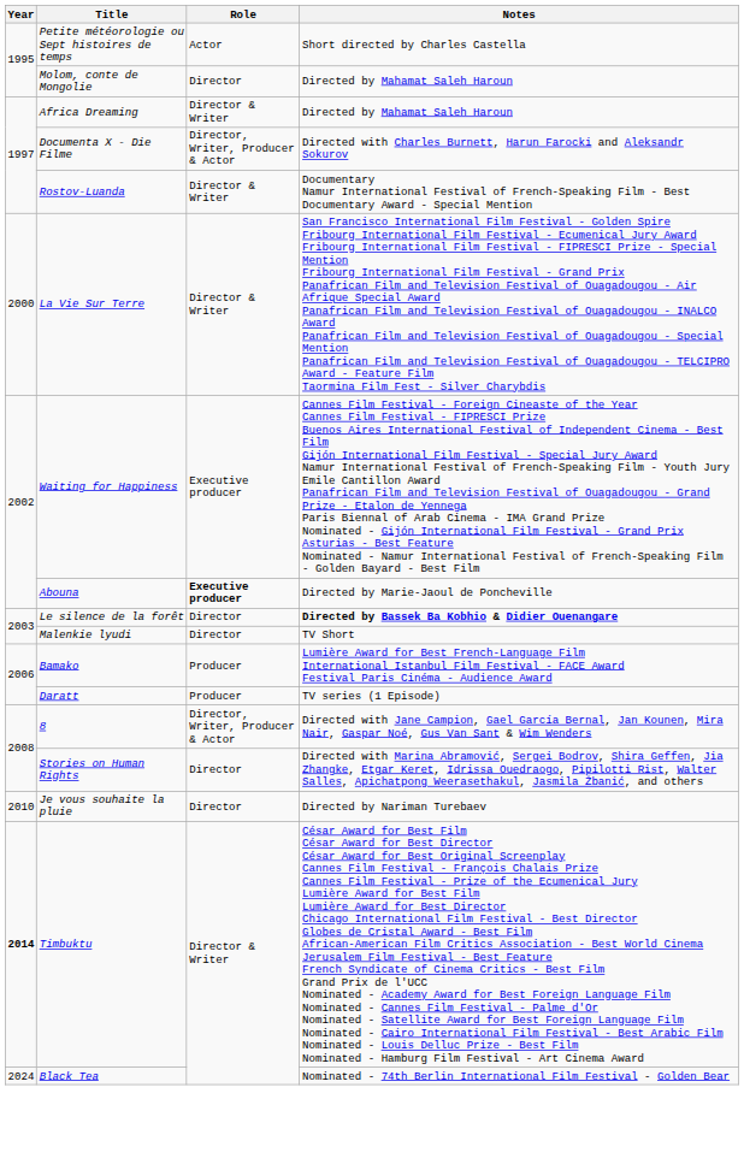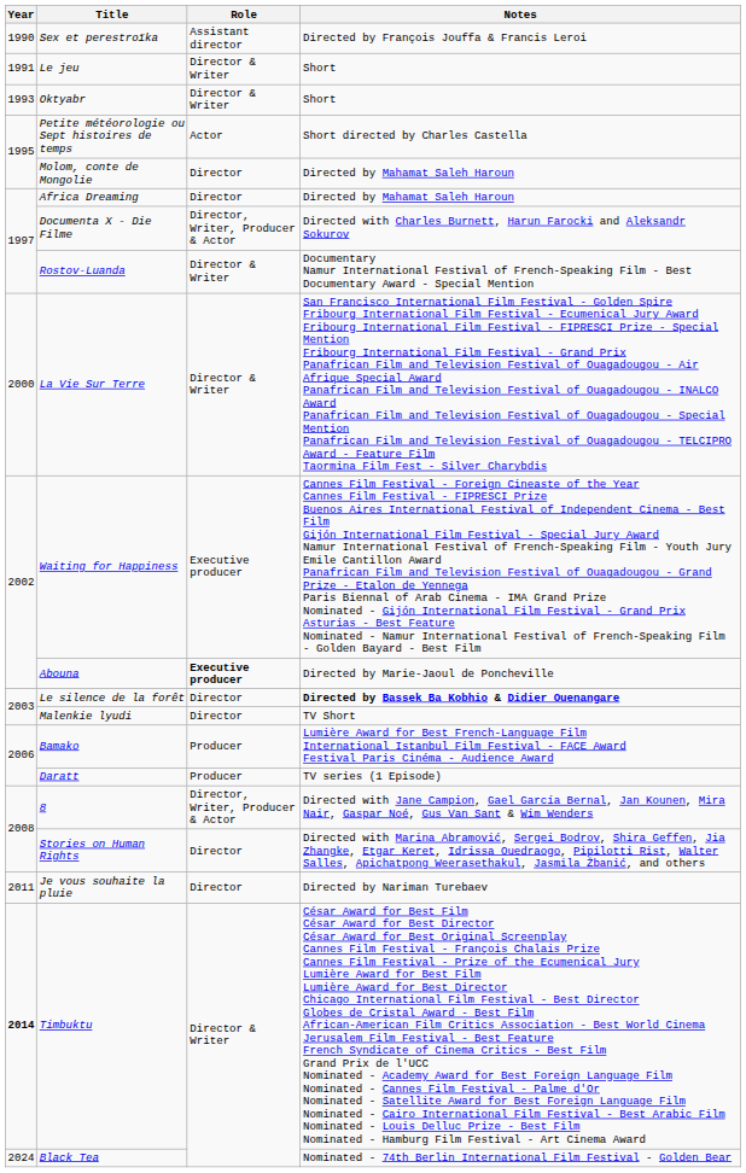 <table class="wikitable sortable">
 <tr>
 <th>Year</th>
 <th>Title</th>
 <th>Role</th>
 <th class="unsortable">Notes</th>
+</tr>
+<tr>
+<td>1990</td>
+<td><em>Sex et perestroïka</em></td>
+<td>Assistant director</td>
+<td>Directed by François Jouffa & Francis Leroi</td>
+</tr>
+<tr>
+<td>1991</td>
+<td><em>Le jeu</em></td>
+<td>Director & Writer</td>
+<td>Short</td>
+</tr>
+<tr>
+<td>1993</td>
+<td><em>Oktyabr</em></td>
+<td>Director & Writer</td>
+<td>Short</td>
 </tr>
 <tr>
 <td rowspan=2>1995</td>
 <td><em>Petite météorologie ou Sept histoires de temps</em></td>
 <td>Actor</td>
 <td>Short directed by Charles Castella</td>
 </tr>
 <tr>
 <td><em>Molom, conte de Mongolie</em></td>
 <td>Director</td>
 <td>Directed by <a href='#'>Mahamat Saleh Haroun</a></td>
 </tr>
 <tr>
 <td rowspan=3>1997</td>
 <td><em>Africa Dreaming</em></td>
-<td>Director & Writer</td>
+<td>Director</td>
 <td>Directed by <a href='#'>Mahamat Saleh Haroun</a></td>
 </tr>
 <tr>
 <td><em>Documenta X - Die Filme</em></td>
 <td>Director, Writer, Producer & Actor</td>
 <td>Directed with <a href='#'>Charles Burnett</a>, <a href='#'>Harun Farocki</a> and <a href='#'>Aleksandr Sokurov</a></td>
 </tr>
 <tr>
 <td><em><a href='#'>Rostov-Luanda</a></em></td>
 <td>Director & Writer</td>
 <td>Documentary<br>Namur International Festival of French-Speaking Film - Best Documentary Award - Special Mention</td>
 </tr>
 <tr>
 <td>2000</td>
 <td><em><a href='#'>La Vie Sur Terre</a></em></td>
 <td>Director & Writer</td>
 <td><a href='#'>San Francisco International Film Festival - Golden Spire</a><br><a href='#'>Fribourg International Film Festival - Ecumenical Jury Award</a><br><a href='#'>Fribourg International Film Festival - FIPRESCI Prize - Special Mention</a><br><a href='#'>Fribourg International Film Festival - Grand Prix</a><br><a href='#'>Panafrican Film and Television Festival of Ouagadougou - Air Afrique Special Award</a><br><a href='#'>Panafrican Film and Television Festival of Ouagadougou - INALCO Award</a><br><a href='#'>Panafrican Film and Television Festival of Ouagadougou - Special Mention</a><br><a href='#'>Panafrican Film and Television Festival of Ouagadougou - TELCIPRO Award - Feature Film</a><br><a href='#'>Taormina Film Fest - Silver Charybdis</a></td>
 </tr>
 <tr>
 <td rowspan=2>2002</td>
 <td><em><a href='#'>Waiting for Happiness</a></em></td>
 <td>Executive producer</td>
 <td><a href='#'>Cannes Film Festival - Foreign Cineaste of the Year</a><br><a href='#'>Cannes Film Festival - FIPRESCI Prize</a><br><a href='#'>Buenos Aires International Festival of Independent Cinema - Best Film</a><br><a href='#'>Gijón International Film Festival - Special Jury Award</a><br>Namur International Festival of French-Speaking Film - Youth Jury Emile Cantillon Award<br><a href='#'>Panafrican Film and Television Festival of Ouagadougou - Grand Prize - Etalon de Yennega</a><br>Paris Biennal of Arab Cinema - IMA Grand Prize<br>Nominated - <a href='#'>Gijón International Film Festival - Grand Prix Asturias - Best Feature</a><br>Nominated - Namur International Festival of French-Speaking Film - Golden Bayard - Best Film</td>
 </tr>
 <tr>
 <td><em><a href='#'>Abouna</a></em></td>
 <td><strong>Executive producer</strong></td>
 <td>Directed by Marie-Jaoul de Poncheville</td>
 </tr>
 <tr>
 <td rowspan=2>2003</td>
 <td><em>Le silence de la forêt</em></td>
 <td>Director</td>
 <td><strong>Directed by <a href='#'>Bassek Ba Kobhio</a> & <a href='#'>Didier Ouenangare</a></strong></td>
 </tr>
 <tr>
 <td><em>Malenkie lyudi</em></td>
 <td>Director</td>
 <td>TV Short</td>
 </tr>
 <tr>
 <td rowspan=2>2006</td>
 <td><em><a href='#'>Bamako</a></em></td>
 <td>Producer</td>
 <td><a href='#'>Lumière Award for Best French-Language Film</a><br><a href='#'>International Istanbul Film Festival - FACE Award</a><br><a href='#'>Festival Paris Cinéma - Audience Award</a></td>
 </tr>
 <tr>
 <td><em><a href='#'>Daratt</a></em></td>
 <td>Producer</td>
 <td>TV series (1 Episode)</td>
 </tr>
 <tr>
 <td rowspan=2>2008</td>
 <td><em><a href='#'>8</a></em></td>
 <td>Director, Writer, Producer & Actor</td>
 <td>Directed with <a href='#'>Jane Campion</a>, <a href='#'>Gael García Bernal</a>, <a href='#'>Jan Kounen</a>, <a href='#'>Mira Nair</a>, <a href='#'>Gaspar Noé</a>, <a href='#'>Gus Van Sant</a> & <a href='#'>Wim Wenders</a></td>
 </tr>
 <tr>
 <td><em><a href='#'>Stories on Human Rights</a></em></td>
 <td>Director</td>
 <td>Directed with <a href='#'>Marina Abramović</a>, <a href='#'>Sergei Bodrov</a>, <a href='#'>Shira Geffen</a>, <a href='#'>Jia Zhangke</a>, <a href='#'>Etgar Keret</a>, <a href='#'>Idrissa Ouedraogo</a>, <a href='#'>Pipilotti Rist</a>, <a href='#'>Walter Salles</a>, <a href='#'>Apichatpong Weerasethakul</a>, <a href='#'>Jasmila Žbanić</a>, and others</td>
 </tr>
 <tr>
-<td>2010</td>
+<td>2011</td>
 <td><em>Je vous souhaite la pluie</em></td>
 <td>Director</td>
 <td>Directed by Nariman Turebaev</td>
 </tr>
 <tr>
 <td><strong>2014</strong></td>
 <td><em><a href='#'>Timbuktu</a></em></td>
 <td rowspan="2">Director & Writer</td>
 <td><a href='#'>César Award for Best Film</a><br><a href='#'>César Award for Best Director</a><br><a href='#'>César Award for Best Original Screenplay</a><br><a href='#'>Cannes Film Festival - François Chalais Prize</a><br><a href='#'>Cannes Film Festival - Prize of the Ecumenical Jury</a><br><a href='#'>Lumière Award for Best Film</a><br><a href='#'>Lumière Award for Best Director</a><br><a href='#'>Chicago International Film Festival - Best Director</a><br><a href='#'>Globes de Cristal Award - Best Film</a><br><a href='#'>African-American Film Critics Association - Best World Cinema</a><br><a href='#'>Jerusalem Film Festival - Best Feature</a><br><a href='#'>French Syndicate of Cinema Critics - Best Film</a><br>Grand Prix de l'UCC<br>Nominated - <a href='#'>Academy Award for Best Foreign Language Film</a><br>Nominated - <a href='#'>Cannes Film Festival - Palme d'Or</a><br>Nominated - <a href='#'>Satellite Award for Best Foreign Language Film</a><br>Nominated - <a href='#'>Cairo International Film Festival - Best Arabic Film</a><br>Nominated - <a href='#'>Louis Delluc Prize - Best Film</a><br>Nominated - Hamburg Film Festival - Art Cinema Award</td>
 </tr>
 <tr>
 <td>2024</td>
 <td><em><a href='#'>Black Tea</a></em></td>
 <td>Nominated - <a href='#'>74th Berlin International Film Festival</a> - <a href='#'>Golden Bear</a></td>
 </tr>
 </table>
